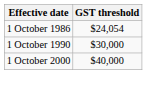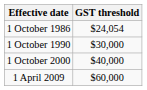 <table class="wikitable" style=text-align:center>
 <tr>
 <th>Effective date</th>
 <th>GST threshold</th>
 </tr>
 <tr>
 <td>1 October 1986</td>
 <td>$24,054</td>
 </tr>
 <tr>
 <td>1 October 1990</td>
 <td>$30,000</td>
 </tr>
 <tr>
 <td>1 October 2000</td>
 <td>$40,000</td>
 </tr>
+<tr>
+<td>1 April 2009</td>
+<td>$60,000</td>
+</tr>
 </table>
